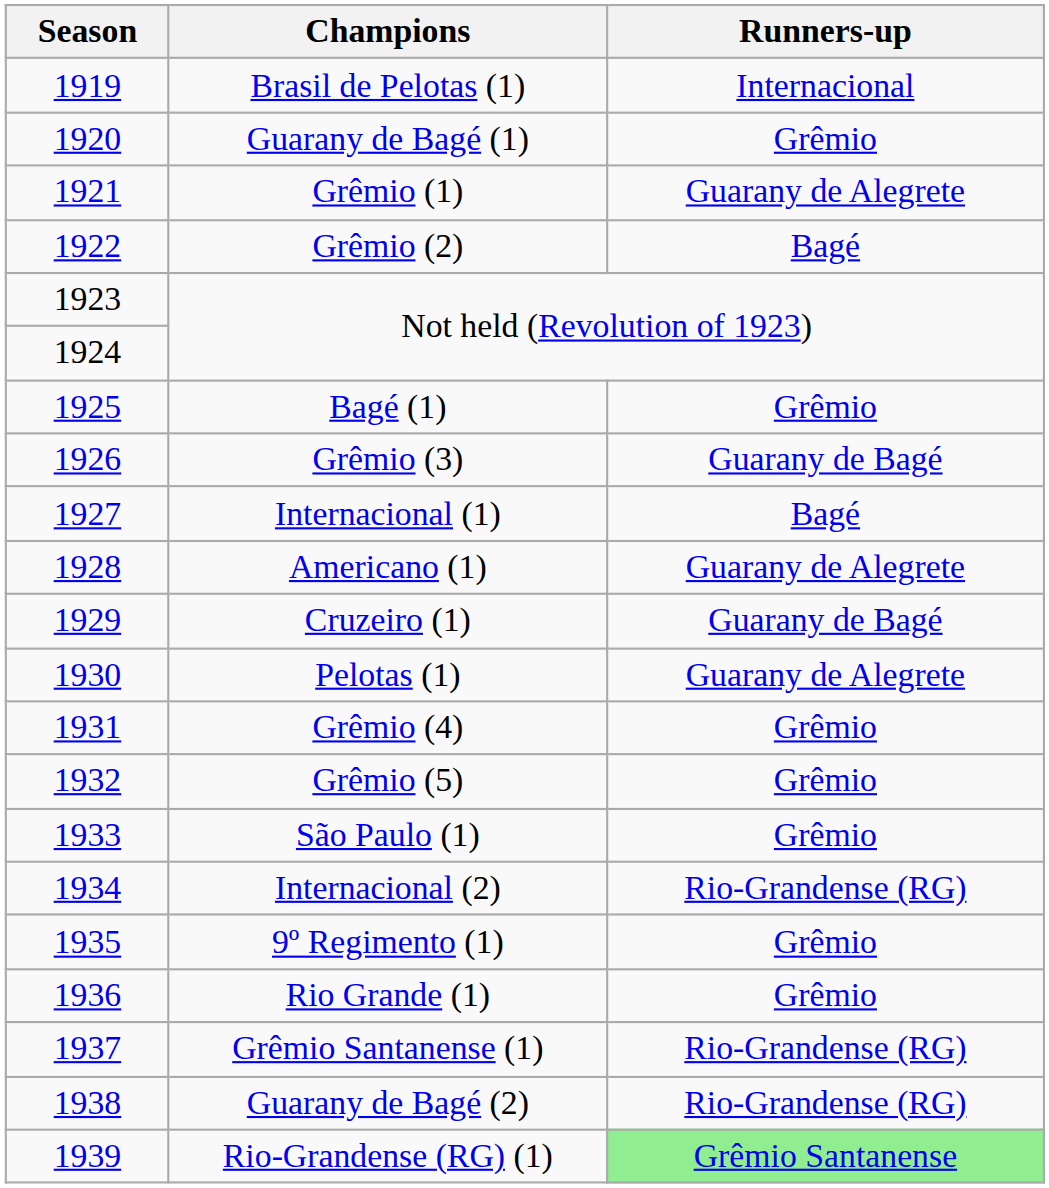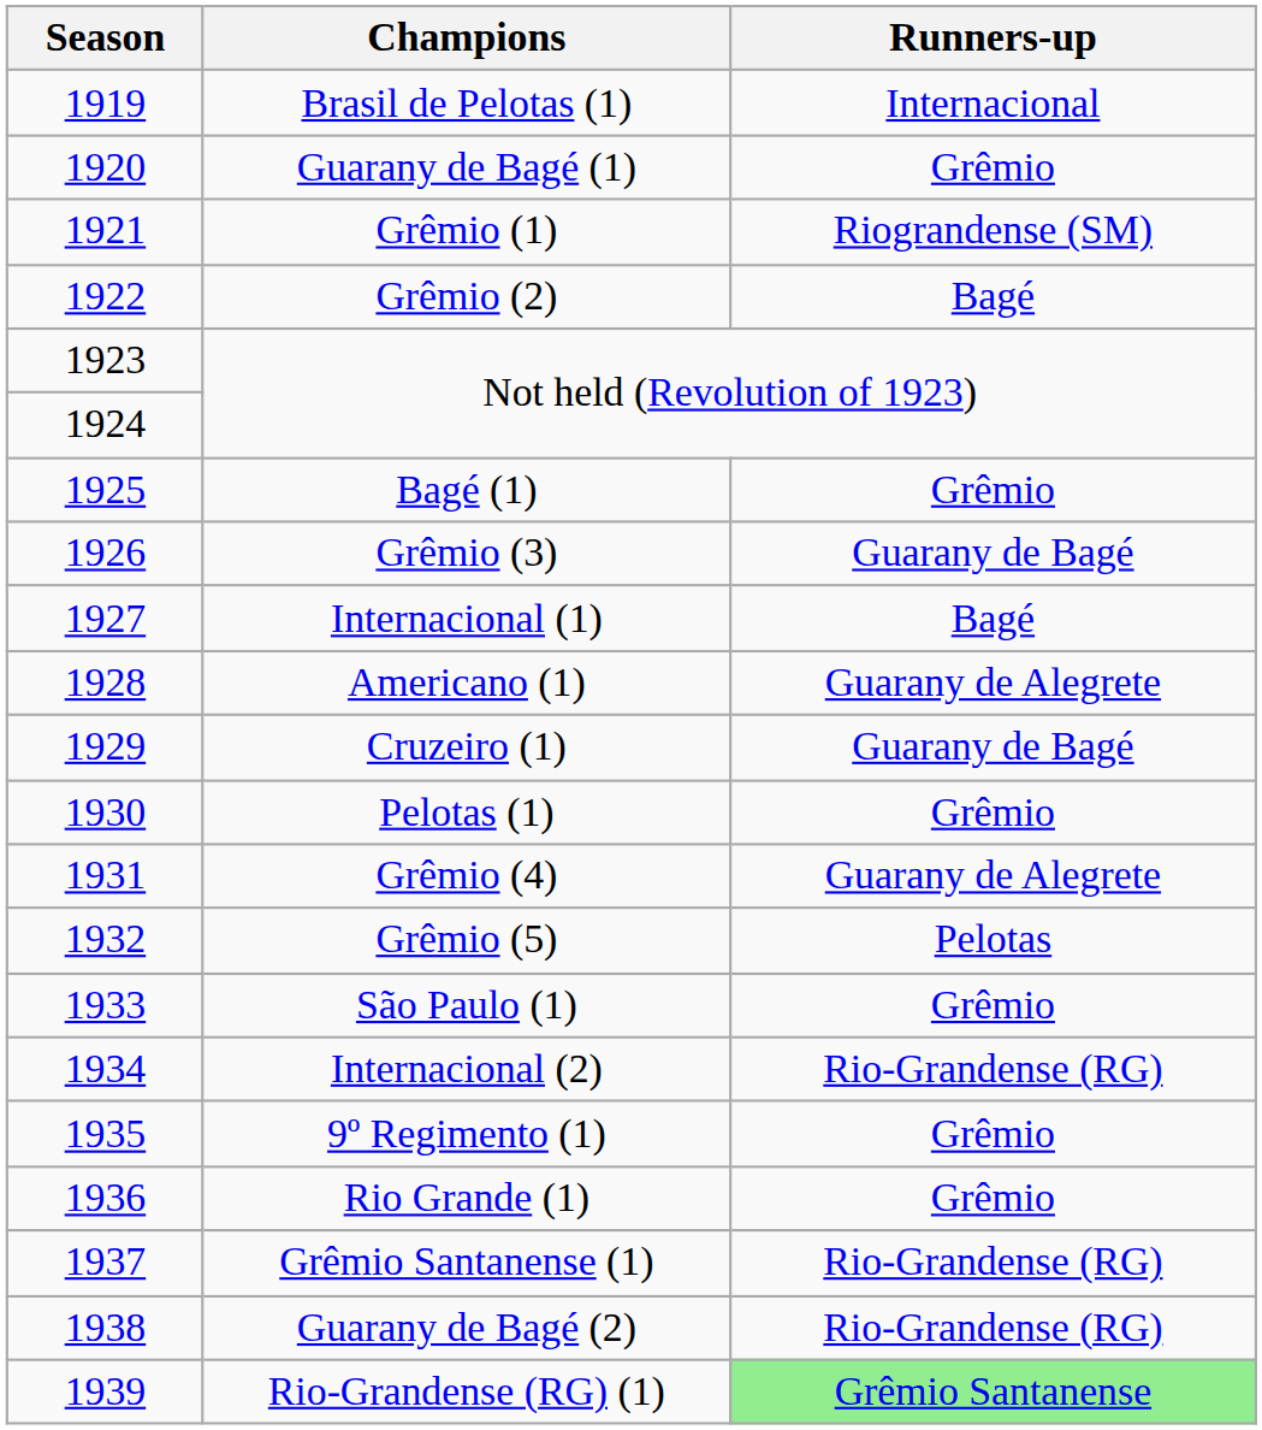 <table class="wikitable" style="text-align:center; margin-left:1em;">
 <tr>
 <th style="width:70px">Season</th>
 <th style="width:200px">Champions</th>
 <th style="width:200px">Runners-up</th>
 </tr>
 <tr>
 <td style="text-align:center"><a href='#'>1919</a></td>
 <td><a href='#'>Brasil de Pelotas</a> (1)</td>
 <td><a href='#'>Internacional</a></td>
 </tr>
 <tr>
 <td style="text-align:center"><a href='#'>1920</a></td>
 <td><a href='#'>Guarany de Bagé</a> (1)</td>
 <td><a href='#'>Grêmio</a></td>
 </tr>
 <tr>
 <td style="text-align:center"><a href='#'>1921</a></td>
 <td><a href='#'>Grêmio</a> (1)</td>
-<td><a href='#'>Guarany de Alegrete</a></td>
+<td><a href='#'>Riograndense (SM)</a></td>
 </tr>
 <tr>
 <td style="text-align:center"><a href='#'>1922</a></td>
 <td><a href='#'>Grêmio</a> (2)</td>
 <td><a href='#'>Bagé</a></td>
 </tr>
 <tr>
 <td>1923</td>
 <td colspan="2" rowspan="2">Not held (<a href='#'>Revolution of 1923</a>)</td>
 </tr>
 <tr>
 <td>1924</td>
 </tr>
 <tr>
 <td style="text-align:center"><a href='#'>1925</a></td>
 <td><a href='#'>Bagé</a> (1)</td>
 <td><a href='#'>Grêmio</a></td>
 </tr>
 <tr>
 <td style="text-align:center"><a href='#'>1926</a></td>
 <td><a href='#'>Grêmio</a> (3)</td>
 <td><a href='#'>Guarany de Bagé</a></td>
 </tr>
 <tr>
 <td style="text-align:center"><a href='#'>1927</a></td>
 <td><a href='#'>Internacional</a> (1)</td>
 <td><a href='#'>Bagé</a></td>
 </tr>
 <tr>
 <td style="text-align:center"><a href='#'>1928</a></td>
 <td><a href='#'>Americano</a> (1)</td>
 <td><a href='#'>Guarany de Alegrete</a></td>
 </tr>
 <tr>
 <td style="text-align:center"><a href='#'>1929</a></td>
 <td><a href='#'>Cruzeiro</a> (1)</td>
 <td><a href='#'>Guarany de Bagé</a></td>
 </tr>
 <tr>
 <td style="text-align:center"><a href='#'>1930</a></td>
 <td><a href='#'>Pelotas</a> (1)</td>
-<td><a href='#'>Guarany de Alegrete</a></td>
+<td><a href='#'>Grêmio</a></td>
 </tr>
 <tr>
 <td style="text-align:center"><a href='#'>1931</a></td>
 <td><a href='#'>Grêmio</a> (4)</td>
-<td><a href='#'>Grêmio</a></td>
+<td><a href='#'>Guarany de Alegrete</a></td>
 </tr>
 <tr>
 <td style="text-align:center"><a href='#'>1932</a></td>
 <td><a href='#'>Grêmio</a> (5)</td>
-<td><a href='#'>Grêmio</a></td>
+<td><a href='#'>Pelotas</a></td>
 </tr>
 <tr>
 <td style="text-align:center"><a href='#'>1933</a></td>
 <td><a href='#'>São Paulo</a> (1)</td>
 <td><a href='#'>Grêmio</a></td>
 </tr>
 <tr>
 <td style="text-align:center"><a href='#'>1934</a></td>
 <td><a href='#'>Internacional</a> (2)</td>
 <td><a href='#'>Rio-Grandense (RG)</a></td>
 </tr>
 <tr>
 <td style="text-align:center"><a href='#'>1935</a></td>
 <td><a href='#'>9º Regimento</a> (1)</td>
 <td><a href='#'>Grêmio</a></td>
 </tr>
 <tr>
 <td style="text-align:center"><a href='#'>1936</a></td>
 <td><a href='#'>Rio Grande</a> (1)</td>
 <td><a href='#'>Grêmio</a></td>
 </tr>
 <tr>
 <td style="text-align:center"><a href='#'>1937</a></td>
 <td><a href='#'>Grêmio Santanense</a> (1)</td>
 <td><a href='#'>Rio-Grandense (RG)</a></td>
 </tr>
 <tr>
 <td style="text-align:center"><a href='#'>1938</a></td>
 <td><a href='#'>Guarany de Bagé</a> (2)</td>
 <td><a href='#'>Rio-Grandense (RG)</a></td>
 </tr>
 <tr>
 <td style="text-align:center"><a href='#'>1939</a></td>
 <td><a href='#'>Rio-Grandense (RG)</a> (1)</td>
 <td style="background: lightgreen;"><a href='#'>Grêmio Santanense</a></td>
 </tr>
 </table>
